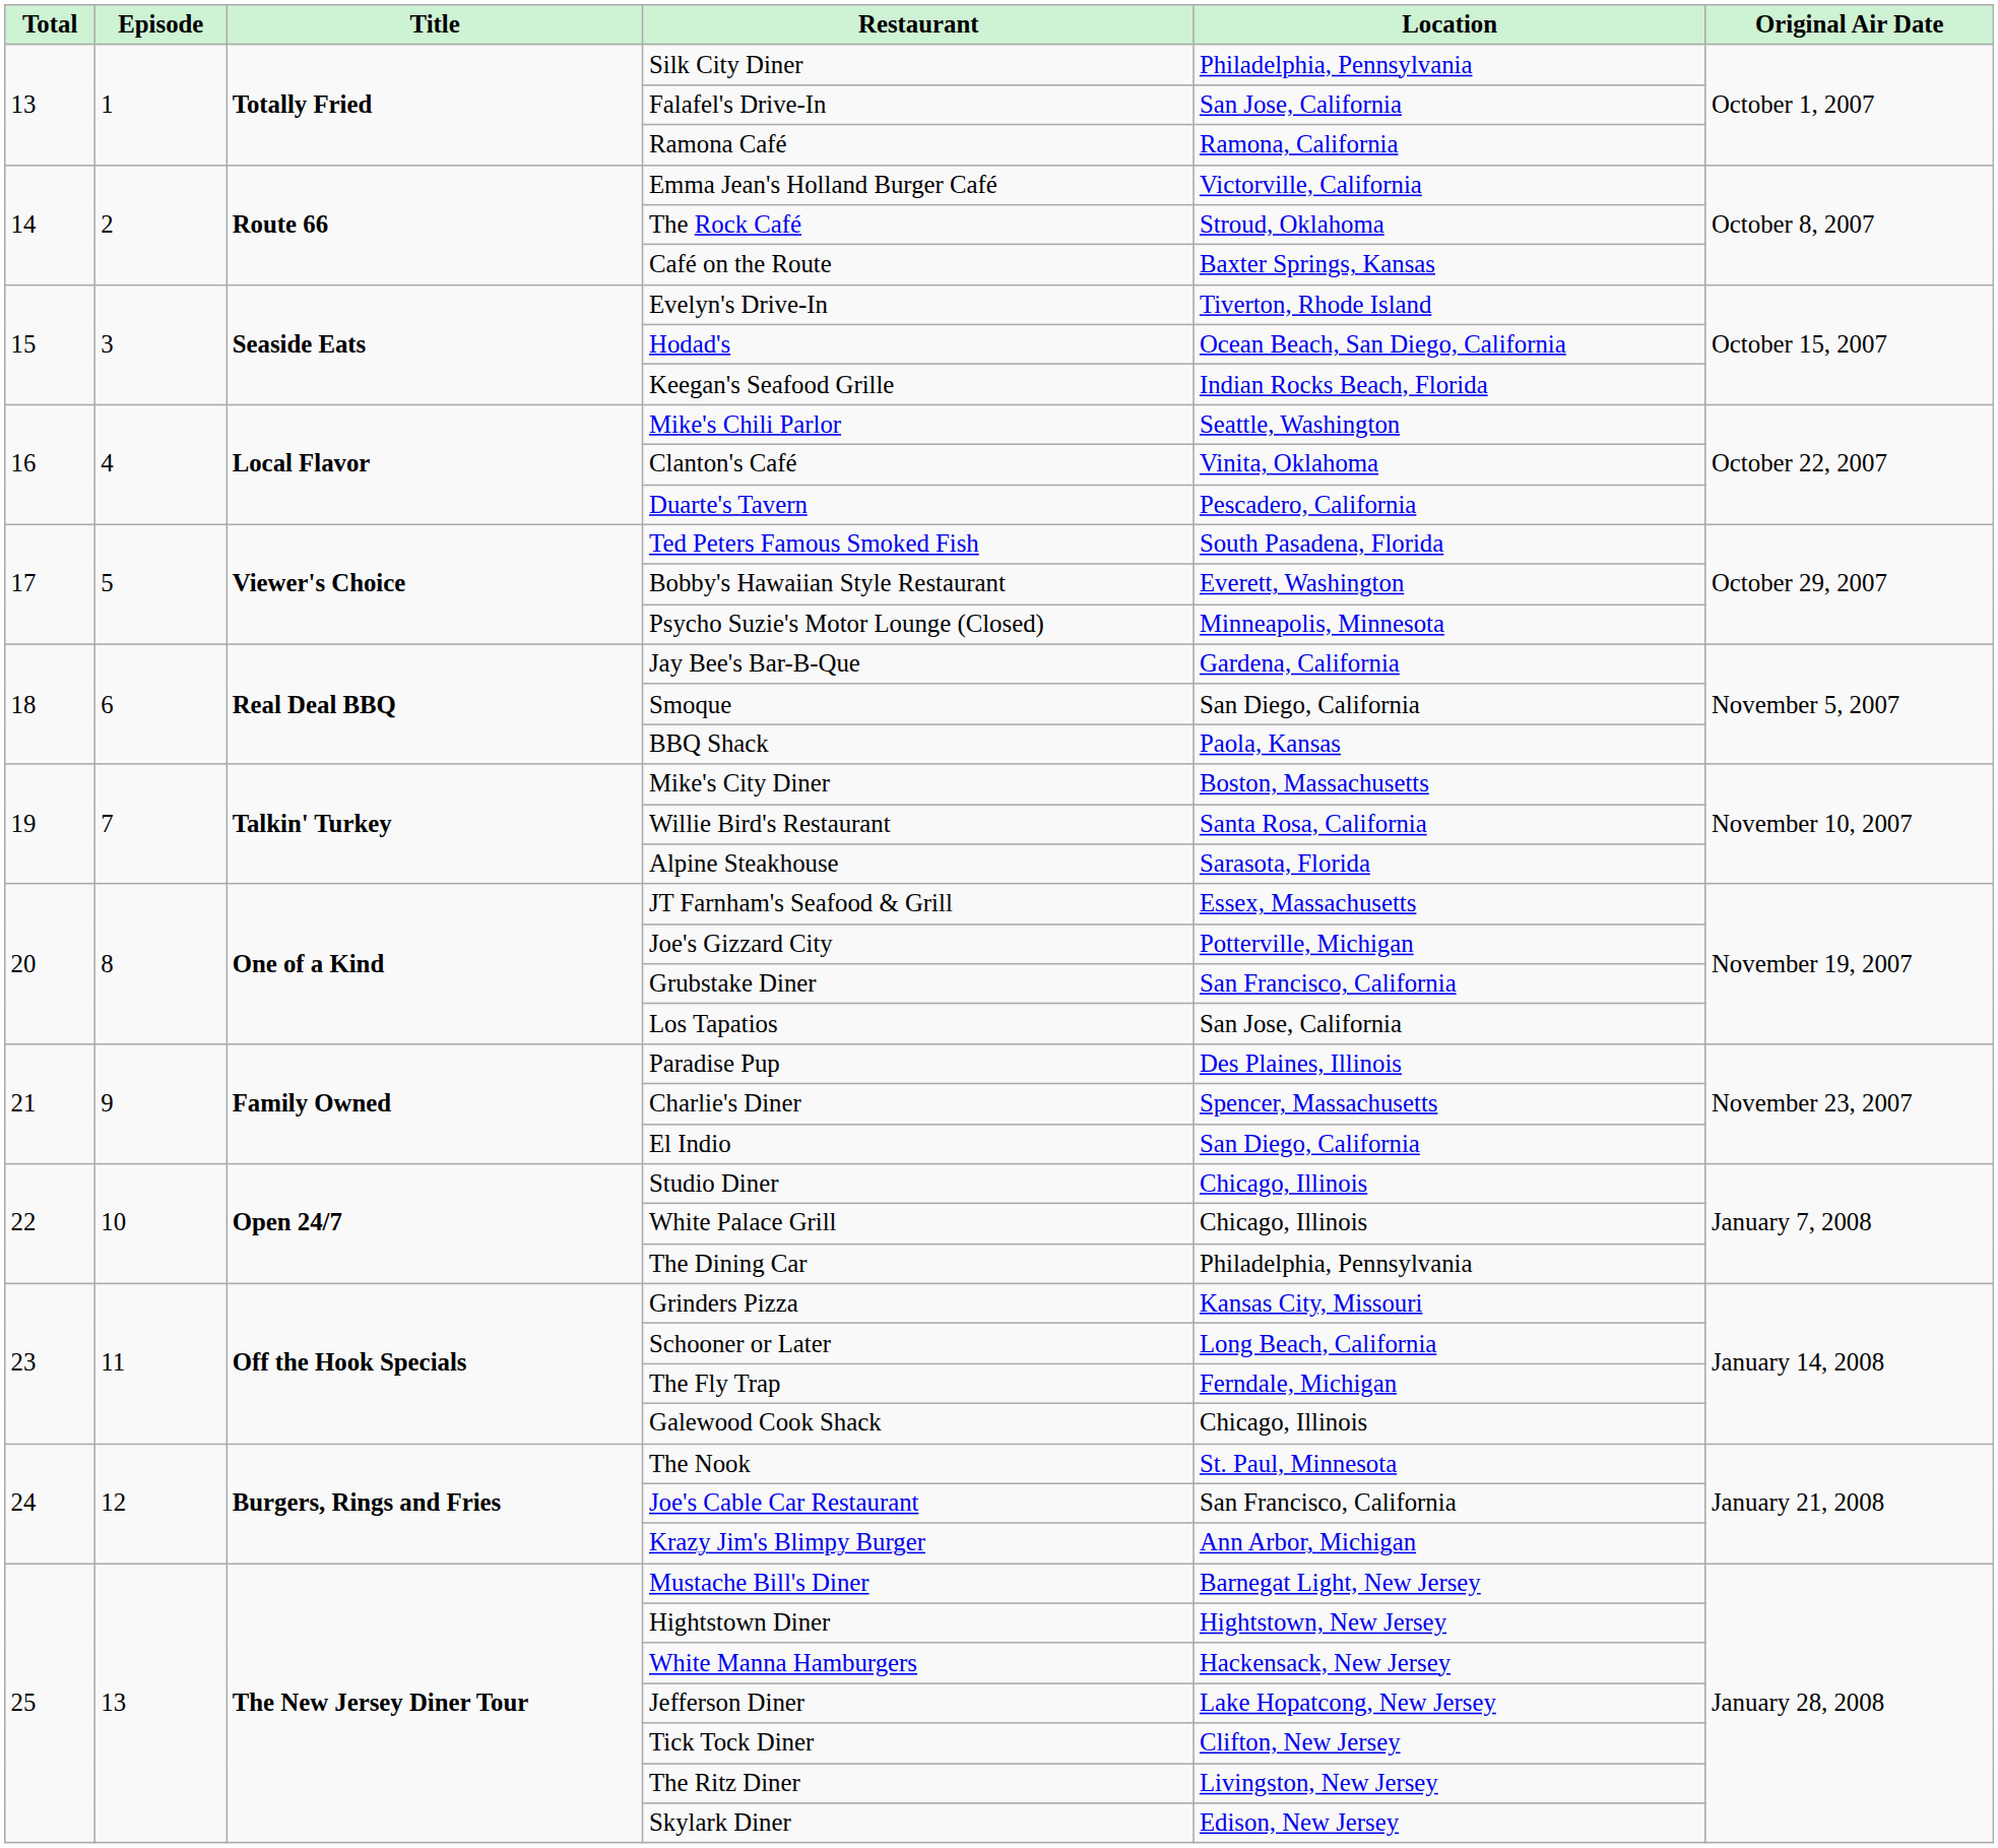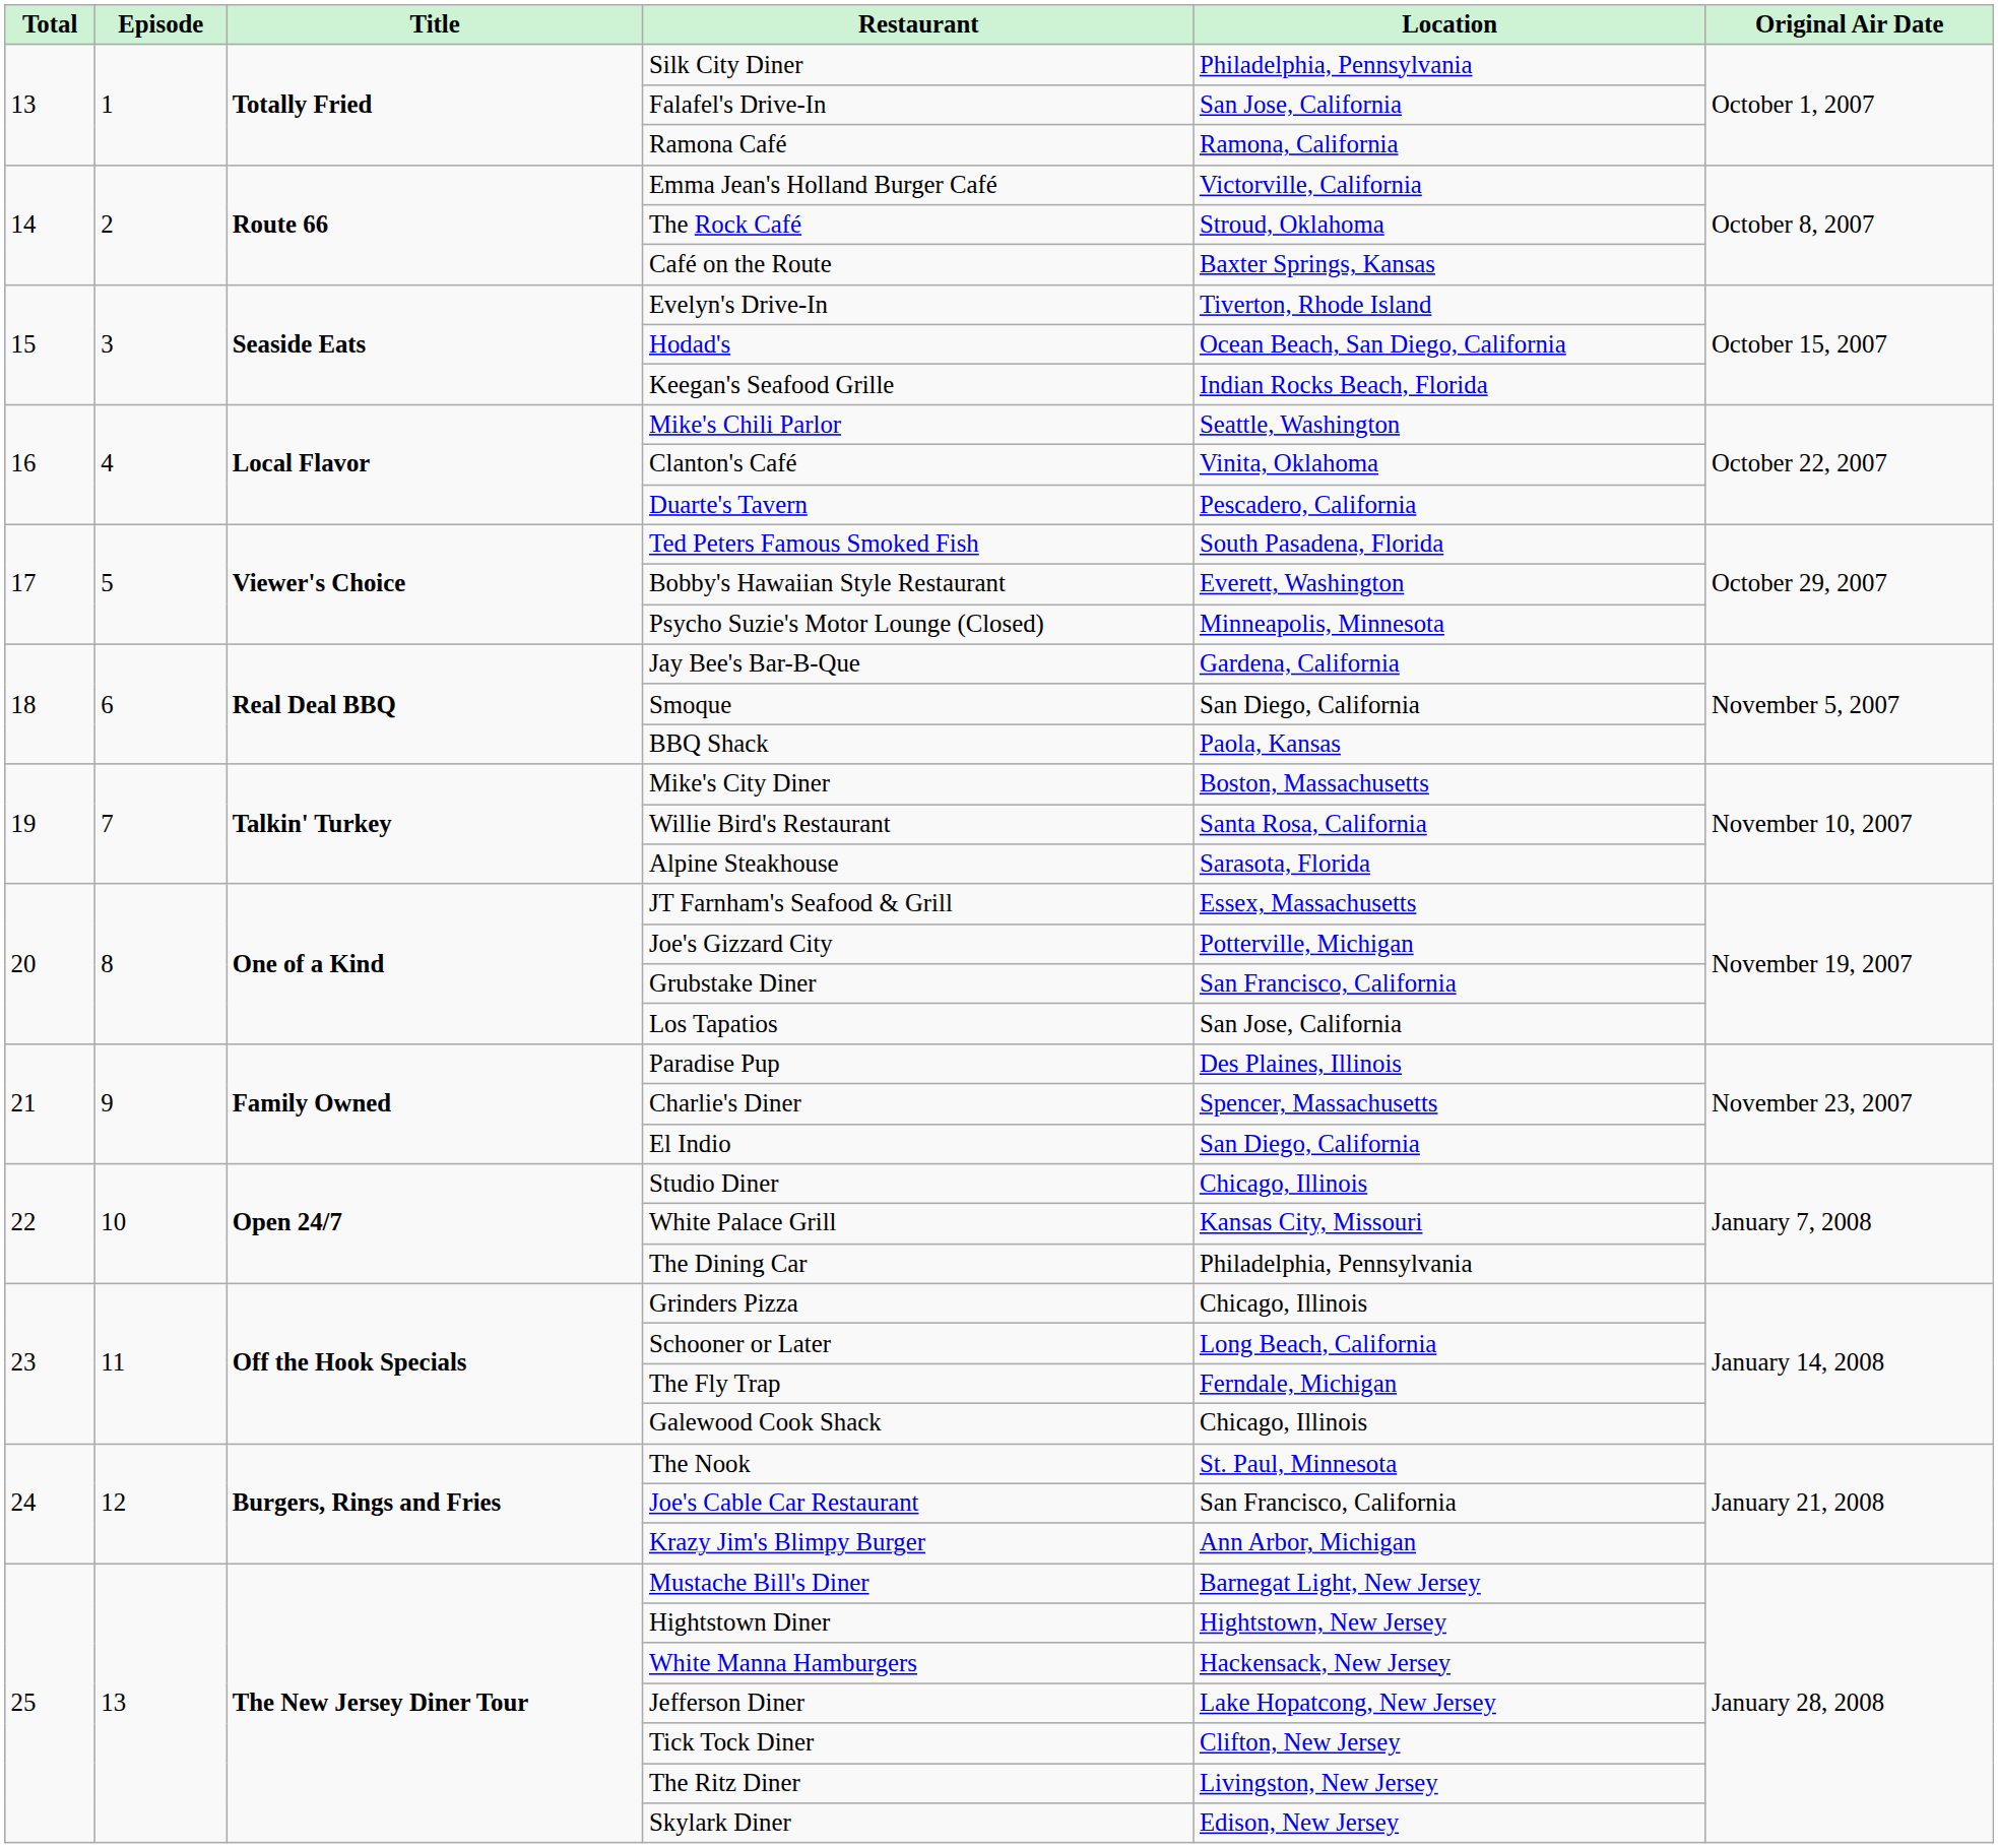 <table class="wikitable" style="width: 100%;">
 <tr>
 <th # style="background:#CEF2D4;">Total</th>
 <th # style="background:#CEF2D4;">Episode</th>
 <th # style="background:#CEF2D4;">Title</th>
 <th # style="background:#CEF2D4;">Restaurant</th>
 <th # style="background:#CEF2D4;">Location</th>
 <th # style="background:#CEF2D4;">Original Air Date</th>
 </tr>
 <tr>
 <td rowspan="3">13</td>
 <td rowspan="3">1</td>
 <td rowspan="3"><strong>Totally Fried</strong></td>
 <td>Silk City Diner</td>
 <td><a href='#'>Philadelphia, Pennsylvania</a></td>
 <td rowspan="3">October 1, 2007</td>
 </tr>
 <tr>
 <td>Falafel's Drive-In</td>
 <td><a href='#'>San Jose, California</a></td>
 </tr>
 <tr>
 <td>Ramona Café</td>
 <td><a href='#'>Ramona, California</a></td>
 </tr>
 <tr>
 <td rowspan="3">14</td>
 <td rowspan="3">2</td>
 <td rowspan="3"><strong>Route 66</strong></td>
 <td>Emma Jean's Holland Burger Café</td>
 <td><a href='#'>Victorville, California</a></td>
 <td rowspan="3">October 8, 2007</td>
 </tr>
 <tr>
 <td>The <a href='#'>Rock Café</a></td>
 <td><a href='#'>Stroud, Oklahoma</a></td>
 </tr>
 <tr>
 <td>Café on the Route</td>
 <td><a href='#'>Baxter Springs, Kansas</a></td>
 </tr>
 <tr>
 <td rowspan="3">15</td>
 <td rowspan="3">3</td>
 <td rowspan="3"><strong>Seaside Eats</strong></td>
 <td>Evelyn's Drive-In</td>
 <td><a href='#'>Tiverton, Rhode Island</a></td>
 <td rowspan="3">October 15, 2007</td>
 </tr>
 <tr>
 <td><a href='#'>Hodad's</a></td>
 <td><a href='#'>Ocean Beach, San Diego, California</a></td>
 </tr>
 <tr>
 <td>Keegan's Seafood Grille</td>
 <td><a href='#'>Indian Rocks Beach, Florida</a></td>
 </tr>
 <tr>
 <td rowspan="3">16</td>
 <td rowspan="3">4</td>
 <td rowspan="3"><strong>Local Flavor</strong></td>
 <td><a href='#'>Mike's Chili Parlor</a></td>
 <td><a href='#'>Seattle, Washington</a></td>
 <td rowspan="3">October 22, 2007</td>
 </tr>
 <tr>
 <td>Clanton's Café</td>
 <td><a href='#'>Vinita, Oklahoma</a></td>
 </tr>
 <tr>
 <td><a href='#'>Duarte's Tavern</a></td>
 <td><a href='#'>Pescadero, California</a></td>
 </tr>
 <tr>
 <td rowspan="3">17</td>
 <td rowspan="3">5</td>
 <td rowspan="3"><strong>Viewer's Choice</strong></td>
 <td><a href='#'>Ted Peters Famous Smoked Fish</a></td>
 <td><a href='#'>South Pasadena, Florida</a></td>
 <td rowspan="3">October 29, 2007</td>
 </tr>
 <tr>
 <td>Bobby's Hawaiian Style Restaurant</td>
 <td><a href='#'>Everett, Washington</a></td>
 </tr>
 <tr>
 <td>Psycho Suzie's Motor Lounge (Closed)</td>
 <td><a href='#'>Minneapolis, Minnesota</a></td>
 </tr>
 <tr>
 <td rowspan="3">18</td>
 <td rowspan="3">6</td>
 <td rowspan="3"><strong>Real Deal BBQ</strong></td>
 <td>Jay Bee's Bar-B-Que</td>
 <td><a href='#'>Gardena, California</a></td>
 <td rowspan="3">November 5, 2007</td>
 </tr>
 <tr>
 <td>Smoque</td>
 <td>San Diego, California</td>
 </tr>
 <tr>
 <td>BBQ Shack</td>
 <td><a href='#'>Paola, Kansas</a></td>
 </tr>
 <tr>
 <td rowspan="3">19</td>
 <td rowspan="3">7</td>
 <td rowspan="3"><strong>Talkin' Turkey</strong></td>
 <td>Mike's City Diner</td>
 <td><a href='#'>Boston, Massachusetts</a></td>
 <td rowspan="3">November 10, 2007</td>
 </tr>
 <tr>
 <td>Willie Bird's Restaurant</td>
 <td><a href='#'>Santa Rosa, California</a></td>
 </tr>
 <tr>
 <td>Alpine Steakhouse</td>
 <td><a href='#'>Sarasota, Florida</a></td>
 </tr>
 <tr>
 <td rowspan="4">20</td>
 <td rowspan="4">8</td>
 <td rowspan="4"><strong>One of a Kind</strong></td>
 <td>JT Farnham's Seafood & Grill</td>
 <td><a href='#'>Essex, Massachusetts</a></td>
 <td rowspan="4">November 19, 2007</td>
 </tr>
 <tr>
 <td>Joe's Gizzard City</td>
 <td><a href='#'>Potterville, Michigan</a></td>
 </tr>
 <tr>
 <td>Grubstake Diner</td>
 <td><a href='#'>San Francisco, California</a></td>
 </tr>
 <tr>
 <td>Los Tapatios</td>
 <td>San Jose, California</td>
 </tr>
 <tr>
 <td rowspan="3">21</td>
 <td rowspan="3">9</td>
 <td rowspan="3"><strong>Family Owned</strong></td>
 <td>Paradise Pup</td>
 <td><a href='#'>Des Plaines, Illinois</a></td>
 <td rowspan="3">November 23, 2007</td>
 </tr>
 <tr>
 <td>Charlie's Diner</td>
 <td><a href='#'>Spencer, Massachusetts</a></td>
 </tr>
 <tr>
 <td>El Indio</td>
 <td><a href='#'>San Diego, California</a></td>
 </tr>
 <tr>
 <td rowspan="3">22</td>
 <td rowspan="3">10</td>
 <td rowspan="3"><strong>Open 24/7</strong></td>
 <td>Studio Diner</td>
 <td><a href='#'>Chicago, Illinois</a></td>
 <td rowspan="3">January 7, 2008</td>
 </tr>
 <tr>
 <td>White Palace Grill</td>
-<td>Chicago, Illinois</td>
+<td><a href='#'>Kansas City, Missouri</a></td>
 </tr>
 <tr>
 <td>The Dining Car</td>
 <td>Philadelphia, Pennsylvania</td>
 </tr>
 <tr>
 <td rowspan="4">23</td>
 <td rowspan="4">11</td>
 <td rowspan="4"><strong>Off the Hook Specials</strong></td>
 <td>Grinders Pizza</td>
-<td><a href='#'>Kansas City, Missouri</a></td>
+<td>Chicago, Illinois</td>
 <td rowspan="4">January 14, 2008</td>
 </tr>
 <tr>
 <td>Schooner or Later</td>
 <td><a href='#'>Long Beach, California</a></td>
 </tr>
 <tr>
 <td>The Fly Trap</td>
 <td><a href='#'>Ferndale, Michigan</a></td>
 </tr>
 <tr>
 <td>Galewood Cook Shack</td>
 <td>Chicago, Illinois</td>
 </tr>
 <tr>
 <td rowspan="3">24</td>
 <td rowspan="3">12</td>
 <td rowspan="3"><strong>Burgers, Rings and Fries</strong></td>
 <td>The Nook</td>
 <td><a href='#'>St. Paul, Minnesota</a></td>
 <td rowspan="3">January 21, 2008</td>
 </tr>
 <tr>
 <td><a href='#'>Joe's Cable Car Restaurant</a></td>
 <td>San Francisco, California</td>
 </tr>
 <tr>
 <td><a href='#'>Krazy Jim's Blimpy Burger</a></td>
 <td><a href='#'>Ann Arbor, Michigan</a></td>
 </tr>
 <tr>
 <td rowspan="7">25</td>
 <td rowspan="7">13</td>
 <td rowspan="7"><strong>The New Jersey Diner Tour</strong></td>
 <td><a href='#'>Mustache Bill's Diner</a></td>
 <td><a href='#'>Barnegat Light, New Jersey</a></td>
 <td rowspan="7">January 28, 2008</td>
 </tr>
 <tr>
 <td>Hightstown Diner</td>
 <td><a href='#'>Hightstown, New Jersey</a></td>
 </tr>
 <tr>
 <td><a href='#'>White Manna Hamburgers</a></td>
 <td><a href='#'>Hackensack, New Jersey</a></td>
 </tr>
 <tr>
 <td>Jefferson Diner</td>
 <td><a href='#'>Lake Hopatcong, New Jersey</a></td>
 </tr>
 <tr>
 <td>Tick Tock Diner</td>
 <td><a href='#'>Clifton, New Jersey</a></td>
 </tr>
 <tr>
 <td>The Ritz Diner</td>
 <td><a href='#'>Livingston, New Jersey</a></td>
 </tr>
 <tr>
 <td>Skylark Diner</td>
 <td><a href='#'>Edison, New Jersey</a></td>
 </tr>
 </table>
